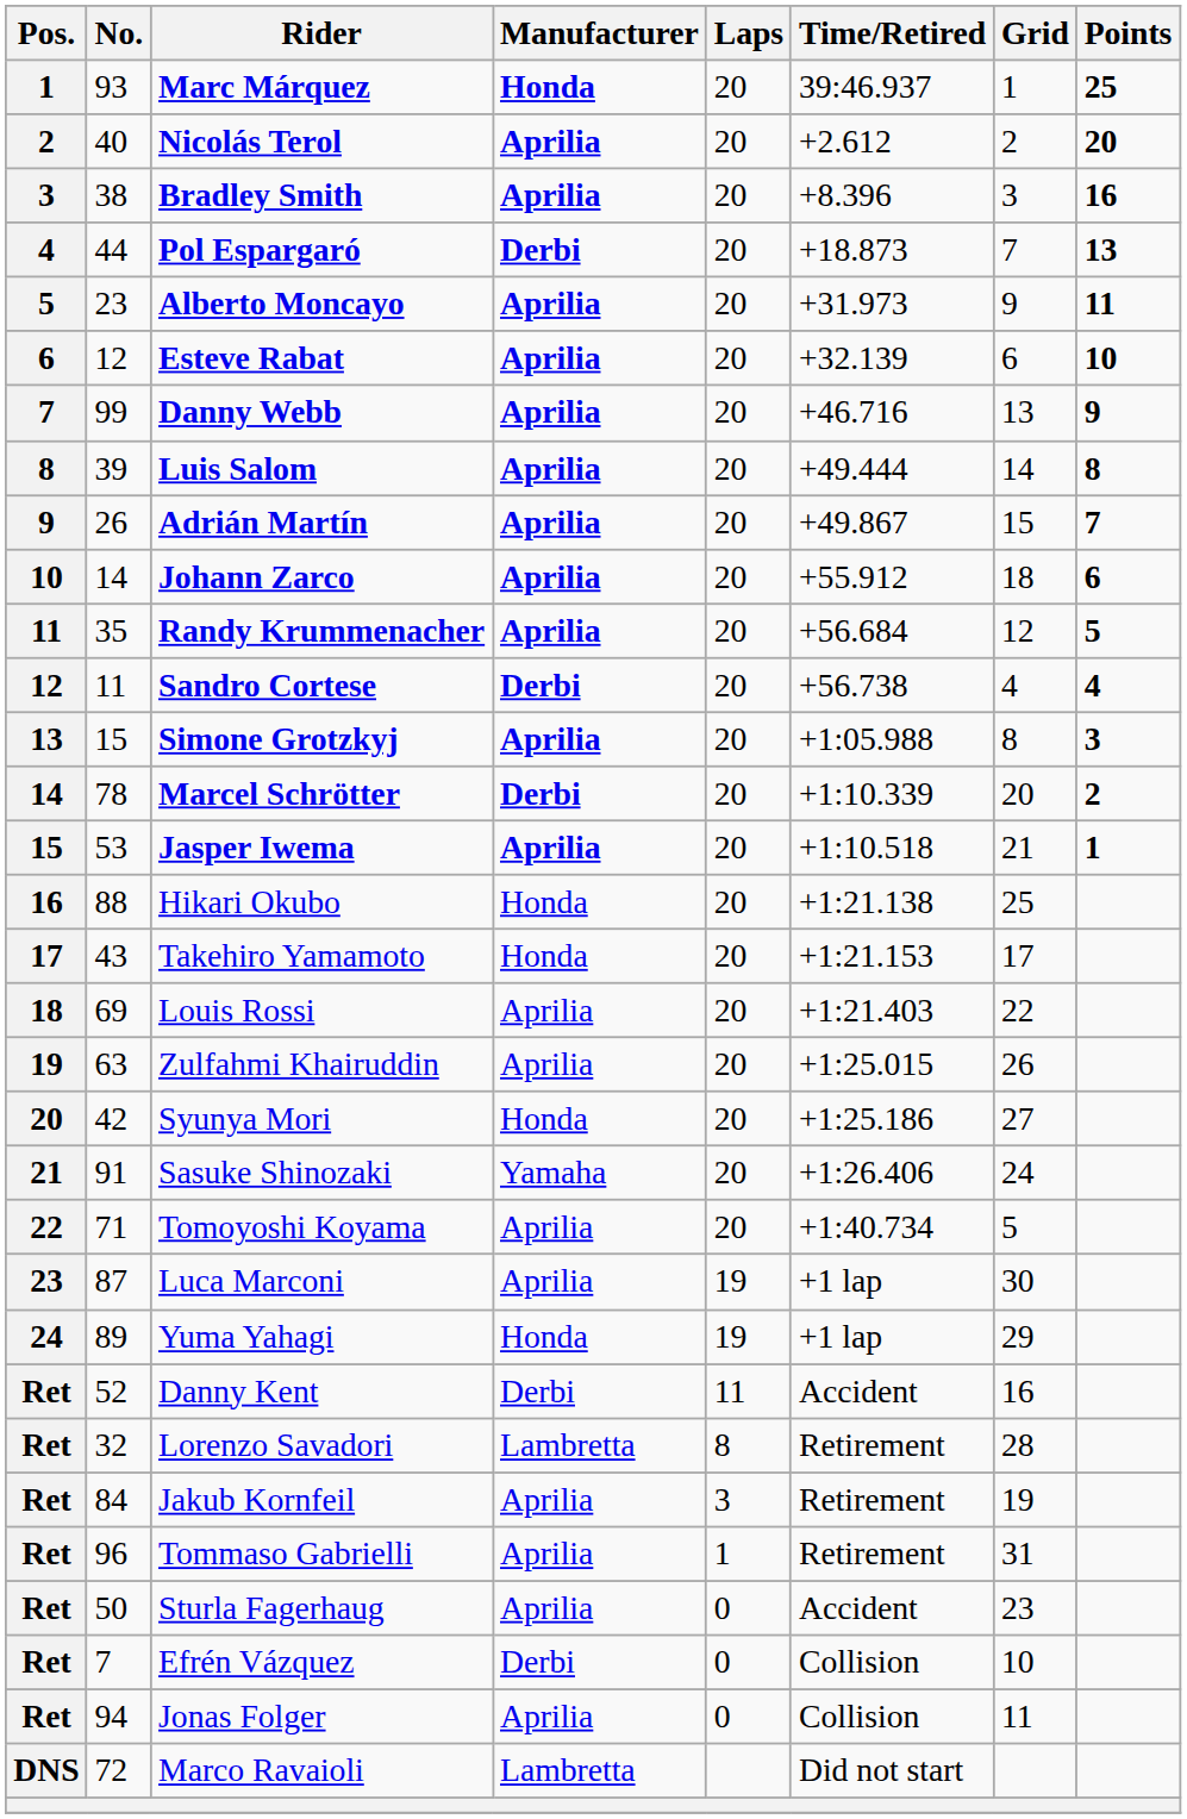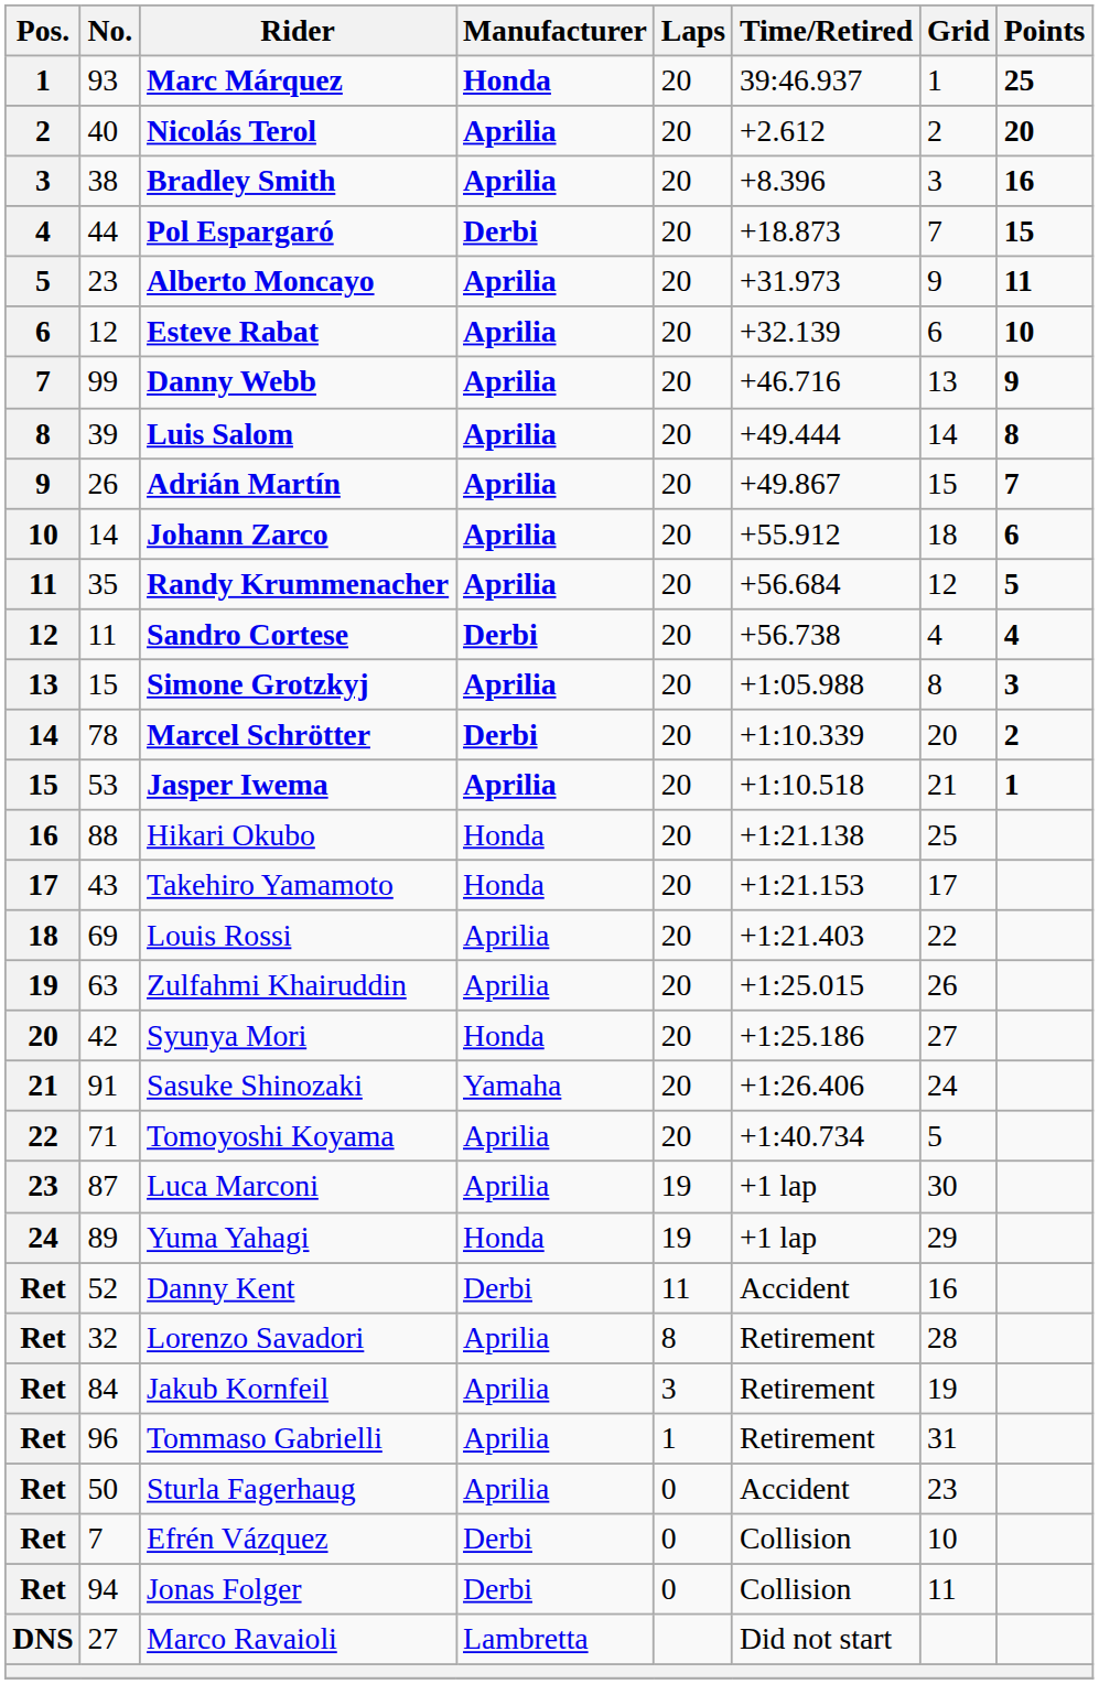 <table class="wikitable" style="font-size: 95%;">
 <tr>
 <th>Pos.</th>
 <th>No.</th>
 <th>Rider</th>
 <th>Manufacturer</th>
 <th>Laps</th>
 <th>Time/Retired</th>
 <th>Grid</th>
 <th>Points</th>
 </tr>
 <tr>
 <th>1</th>
 <td>93</td>
 <td> <strong><a href='#'>Marc Márquez</a></strong></td>
 <td><strong><a href='#'>Honda</a></strong></td>
 <td>20</td>
 <td>39:46.937</td>
 <td>1</td>
 <td><strong>25</strong></td>
 </tr>
 <tr>
 <th>2</th>
 <td>40</td>
 <td> <strong><a href='#'>Nicolás Terol</a></strong></td>
 <td><strong><a href='#'>Aprilia</a></strong></td>
 <td>20</td>
 <td>+2.612</td>
 <td>2</td>
 <td><strong>20</strong></td>
 </tr>
 <tr>
 <th>3</th>
 <td>38</td>
 <td> <strong><a href='#'>Bradley Smith</a></strong></td>
 <td><strong><a href='#'>Aprilia</a></strong></td>
 <td>20</td>
 <td>+8.396</td>
 <td>3</td>
 <td><strong>16</strong></td>
 </tr>
 <tr>
 <th>4</th>
 <td>44</td>
 <td> <strong><a href='#'>Pol Espargaró</a></strong></td>
 <td><strong><a href='#'>Derbi</a></strong></td>
 <td>20</td>
 <td>+18.873</td>
 <td>7</td>
-<td><strong>13</strong></td>
+<td><strong>15</strong></td>
 </tr>
 <tr>
 <th>5</th>
 <td>23</td>
 <td> <strong><a href='#'>Alberto Moncayo</a></strong></td>
 <td><strong><a href='#'>Aprilia</a></strong></td>
 <td>20</td>
 <td>+31.973</td>
 <td>9</td>
 <td><strong>11</strong></td>
 </tr>
 <tr>
 <th>6</th>
 <td>12</td>
 <td> <strong><a href='#'>Esteve Rabat</a></strong></td>
 <td><strong><a href='#'>Aprilia</a></strong></td>
 <td>20</td>
 <td>+32.139</td>
 <td>6</td>
 <td><strong>10</strong></td>
 </tr>
 <tr>
 <th>7</th>
 <td>99</td>
 <td> <strong><a href='#'>Danny Webb</a></strong></td>
 <td><strong><a href='#'>Aprilia</a></strong></td>
 <td>20</td>
 <td>+46.716</td>
 <td>13</td>
 <td><strong>9</strong></td>
 </tr>
 <tr>
 <th>8</th>
 <td>39</td>
 <td> <strong><a href='#'>Luis Salom</a></strong></td>
 <td><strong><a href='#'>Aprilia</a></strong></td>
 <td>20</td>
 <td>+49.444</td>
 <td>14</td>
 <td><strong>8</strong></td>
 </tr>
 <tr>
 <th>9</th>
 <td>26</td>
 <td> <strong><a href='#'>Adrián Martín</a></strong></td>
 <td><strong><a href='#'>Aprilia</a></strong></td>
 <td>20</td>
 <td>+49.867</td>
 <td>15</td>
 <td><strong>7</strong></td>
 </tr>
 <tr>
 <th>10</th>
 <td>14</td>
 <td> <strong><a href='#'>Johann Zarco</a></strong></td>
 <td><strong><a href='#'>Aprilia</a></strong></td>
 <td>20</td>
 <td>+55.912</td>
 <td>18</td>
 <td><strong>6</strong></td>
 </tr>
 <tr>
 <th>11</th>
 <td>35</td>
 <td> <strong><a href='#'>Randy Krummenacher</a></strong></td>
 <td><strong><a href='#'>Aprilia</a></strong></td>
 <td>20</td>
 <td>+56.684</td>
 <td>12</td>
 <td><strong>5</strong></td>
 </tr>
 <tr>
 <th>12</th>
 <td>11</td>
 <td> <strong><a href='#'>Sandro Cortese</a></strong></td>
 <td><strong><a href='#'>Derbi</a></strong></td>
 <td>20</td>
 <td>+56.738</td>
 <td>4</td>
 <td><strong>4</strong></td>
 </tr>
 <tr>
 <th>13</th>
 <td>15</td>
 <td> <strong><a href='#'>Simone Grotzkyj</a></strong></td>
 <td><strong><a href='#'>Aprilia</a></strong></td>
 <td>20</td>
 <td>+1:05.988</td>
 <td>8</td>
 <td><strong>3</strong></td>
 </tr>
 <tr>
 <th>14</th>
 <td>78</td>
 <td> <strong><a href='#'>Marcel Schrötter</a></strong></td>
 <td><strong><a href='#'>Derbi</a></strong></td>
 <td>20</td>
 <td>+1:10.339</td>
 <td>20</td>
 <td><strong>2</strong></td>
 </tr>
 <tr>
 <th>15</th>
 <td>53</td>
 <td> <strong><a href='#'>Jasper Iwema</a></strong></td>
 <td><strong><a href='#'>Aprilia</a></strong></td>
 <td>20</td>
 <td>+1:10.518</td>
 <td>21</td>
 <td><strong>1</strong></td>
 </tr>
 <tr>
 <th>16</th>
 <td>88</td>
 <td> <a href='#'>Hikari Okubo</a></td>
 <td><a href='#'>Honda</a></td>
 <td>20</td>
 <td>+1:21.138</td>
 <td>25</td>
 <td></td>
 </tr>
 <tr>
 <th>17</th>
 <td>43</td>
 <td> <a href='#'>Takehiro Yamamoto</a></td>
 <td><a href='#'>Honda</a></td>
 <td>20</td>
 <td>+1:21.153</td>
 <td>17</td>
 <td></td>
 </tr>
 <tr>
 <th>18</th>
 <td>69</td>
 <td> <a href='#'>Louis Rossi</a></td>
 <td><a href='#'>Aprilia</a></td>
 <td>20</td>
 <td>+1:21.403</td>
 <td>22</td>
 <td></td>
 </tr>
 <tr>
 <th>19</th>
 <td>63</td>
 <td> <a href='#'>Zulfahmi Khairuddin</a></td>
 <td><a href='#'>Aprilia</a></td>
 <td>20</td>
 <td>+1:25.015</td>
 <td>26</td>
 <td></td>
 </tr>
 <tr>
 <th>20</th>
 <td>42</td>
 <td> <a href='#'>Syunya Mori</a></td>
 <td><a href='#'>Honda</a></td>
 <td>20</td>
 <td>+1:25.186</td>
 <td>27</td>
 <td></td>
 </tr>
 <tr>
 <th>21</th>
 <td>91</td>
 <td> <a href='#'>Sasuke Shinozaki</a></td>
 <td><a href='#'>Yamaha</a></td>
 <td>20</td>
 <td>+1:26.406</td>
 <td>24</td>
 <td></td>
 </tr>
 <tr>
 <th>22</th>
 <td>71</td>
 <td> <a href='#'>Tomoyoshi Koyama</a></td>
 <td><a href='#'>Aprilia</a></td>
 <td>20</td>
 <td>+1:40.734</td>
 <td>5</td>
 <td></td>
 </tr>
 <tr>
 <th>23</th>
 <td>87</td>
 <td> <a href='#'>Luca Marconi</a></td>
 <td><a href='#'>Aprilia</a></td>
 <td>19</td>
 <td>+1 lap</td>
 <td>30</td>
 <td></td>
 </tr>
 <tr>
 <th>24</th>
 <td>89</td>
 <td> <a href='#'>Yuma Yahagi</a></td>
 <td><a href='#'>Honda</a></td>
 <td>19</td>
 <td>+1 lap</td>
 <td>29</td>
 <td></td>
 </tr>
 <tr>
 <th>Ret</th>
 <td>52</td>
 <td> <a href='#'>Danny Kent</a></td>
 <td><a href='#'>Derbi</a></td>
 <td>11</td>
 <td>Accident</td>
 <td>16</td>
 <td></td>
 </tr>
 <tr>
 <th>Ret</th>
 <td>32</td>
 <td> <a href='#'>Lorenzo Savadori</a></td>
-<td><a href='#'>Lambretta</a></td>
+<td><a href='#'>Aprilia</a></td>
 <td>8</td>
 <td>Retirement</td>
 <td>28</td>
 <td></td>
 </tr>
 <tr>
 <th>Ret</th>
 <td>84</td>
 <td> <a href='#'>Jakub Kornfeil</a></td>
 <td><a href='#'>Aprilia</a></td>
 <td>3</td>
 <td>Retirement</td>
 <td>19</td>
 <td></td>
 </tr>
 <tr>
 <th>Ret</th>
 <td>96</td>
 <td> <a href='#'>Tommaso Gabrielli</a></td>
 <td><a href='#'>Aprilia</a></td>
 <td>1</td>
 <td>Retirement</td>
 <td>31</td>
 <td></td>
 </tr>
 <tr>
 <th>Ret</th>
 <td>50</td>
 <td> <a href='#'>Sturla Fagerhaug</a></td>
 <td><a href='#'>Aprilia</a></td>
 <td>0</td>
 <td>Accident</td>
 <td>23</td>
 <td></td>
 </tr>
 <tr>
 <th>Ret</th>
 <td>7</td>
 <td> <a href='#'>Efrén Vázquez</a></td>
 <td><a href='#'>Derbi</a></td>
 <td>0</td>
 <td>Collision</td>
 <td>10</td>
 <td></td>
 </tr>
 <tr>
 <th>Ret</th>
 <td>94</td>
 <td> <a href='#'>Jonas Folger</a></td>
-<td><a href='#'>Aprilia</a></td>
+<td><a href='#'>Derbi</a></td>
 <td>0</td>
 <td>Collision</td>
 <td>11</td>
 <td></td>
 </tr>
 <tr>
 <th>DNS</th>
-<td>72</td>
+<td>27</td>
 <td> <a href='#'>Marco Ravaioli</a></td>
 <td><a href='#'>Lambretta</a></td>
 <td></td>
 <td>Did not start</td>
 <td></td>
 <td></td>
 </tr>
 <tr>
 <th colspan=8></th>
 </tr>
 <tr>
 </tr>
 </table>
